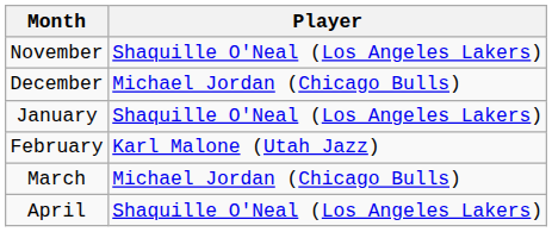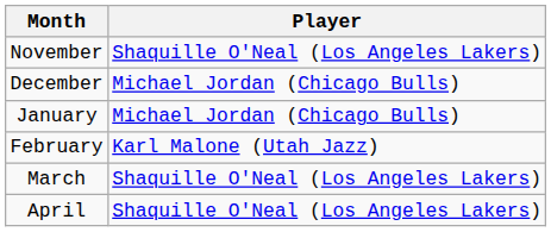 <table class="wikitable">
 <tr>
 <th>Month</th>
 <th>Player</th>
 </tr>
 <tr>
 <td align=center>November</td>
 <td><a href='#'>Shaquille O'Neal</a> (<a href='#'>Los Angeles Lakers</a>)</td>
 </tr>
 <tr>
 <td align=center>December</td>
 <td><a href='#'>Michael Jordan</a> (<a href='#'>Chicago Bulls</a>)</td>
 </tr>
 <tr>
 <td align=center>January</td>
-<td><a href='#'>Shaquille O'Neal</a> (<a href='#'>Los Angeles Lakers</a>)</td>
+<td><a href='#'>Michael Jordan</a> (<a href='#'>Chicago Bulls</a>)</td>
 </tr>
 <tr>
 <td align=center>February</td>
 <td><a href='#'>Karl Malone</a> (<a href='#'>Utah Jazz</a>)</td>
 </tr>
 <tr>
 <td align=center>March</td>
-<td><a href='#'>Michael Jordan</a> (<a href='#'>Chicago Bulls</a>)</td>
+<td><a href='#'>Shaquille O'Neal</a> (<a href='#'>Los Angeles Lakers</a>)</td>
 </tr>
 <tr>
 <td align=center>April</td>
 <td><a href='#'>Shaquille O'Neal</a> (<a href='#'>Los Angeles Lakers</a>)</td>
 </tr>
 </table>
